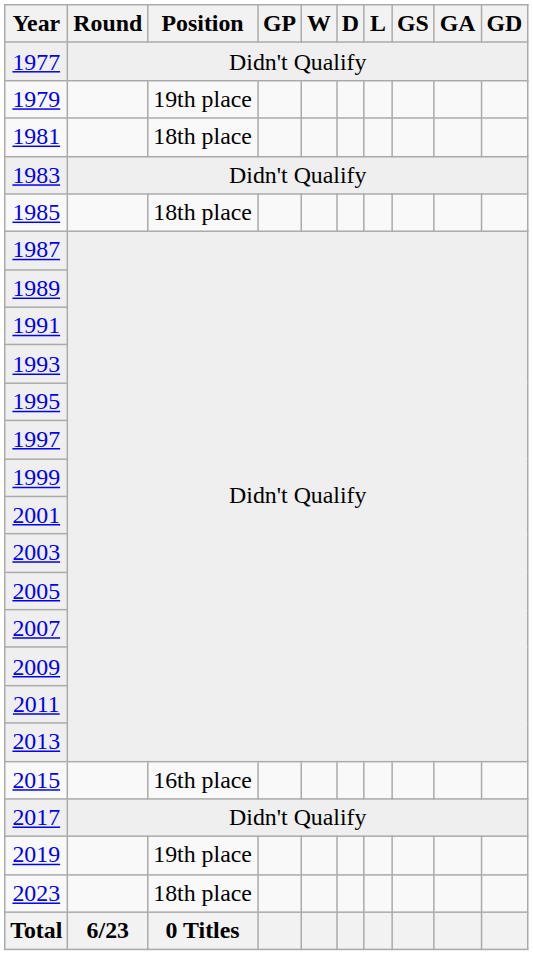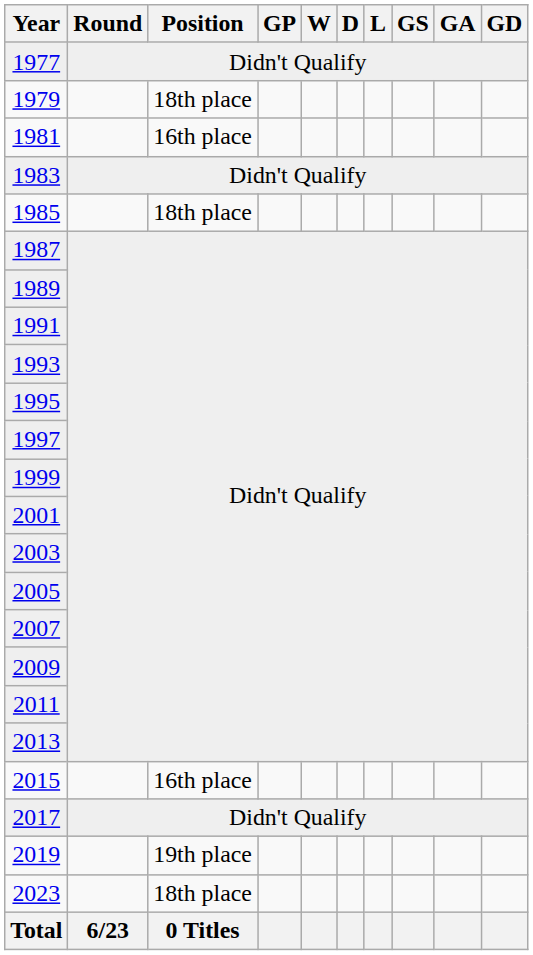 <table class="wikitable" style="text-align: center;">
 <tr>
 <th>Year</th>
 <th>Round</th>
 <th>Position</th>
 <th>GP</th>
 <th>W</th>
 <th>D</th>
 <th>L</th>
 <th>GS</th>
 <th>GA</th>
 <th>GD</th>
 </tr>
 <tr bgcolor=efefef>
 <td><a href='#'>1977</a> </td>
 <td colspan=9 rowspan=1>Didn't Qualify</td>
 </tr>
 <tr bgcolor=>
 <td><a href='#'>1979</a>  </td>
 <td></td>
-<td>19th place</td>
+<td>18th place</td>
 <td></td>
 <td></td>
 <td></td>
 <td></td>
 <td></td>
 <td></td>
 <td></td>
 </tr>
 <tr bgcolor=>
 <td><a href='#'>1981</a> </td>
 <td></td>
-<td>18th place</td>
+<td>16th place</td>
 <td></td>
 <td></td>
 <td></td>
 <td></td>
 <td></td>
 <td></td>
 <td></td>
 </tr>
 <tr bgcolor=efefef>
 <td><a href='#'>1983</a> </td>
 <td colspan=9 rowspan=1>Didn't Qualify</td>
 </tr>
 <tr bgcolor=>
 <td><a href='#'>1985</a> </td>
 <td></td>
 <td>18th place</td>
 <td></td>
 <td></td>
 <td></td>
 <td></td>
 <td></td>
 <td></td>
 <td></td>
 </tr>
 <tr bgcolor=efefef>
 <td><a href='#'>1987</a> </td>
 <td colspan=9 rowspan=14>Didn't Qualify</td>
 </tr>
 <tr bgcolor=efefef>
 <td><a href='#'>1989</a> </td>
 </tr>
 <tr bgcolor=efefef>
 <td><a href='#'>1991</a> </td>
 </tr>
 <tr bgcolor=efefef>
 <td><a href='#'>1993</a> </td>
 </tr>
 <tr bgcolor=efefef>
 <td><a href='#'>1995</a> </td>
 </tr>
 <tr bgcolor=efefef>
 <td><a href='#'>1997</a> </td>
 </tr>
 <tr bgcolor=efefef>
 <td><a href='#'>1999</a> </td>
 </tr>
 <tr bgcolor=efefef>
 <td><a href='#'>2001</a> </td>
 </tr>
 <tr bgcolor=efefef>
 <td><a href='#'>2003</a> </td>
 </tr>
 <tr bgcolor=efefef>
 <td><a href='#'>2005</a> </td>
 </tr>
 <tr bgcolor=efefef>
 <td><a href='#'>2007</a> </td>
 </tr>
 <tr bgcolor=efefef>
 <td><a href='#'>2009</a> </td>
 </tr>
 <tr bgcolor=efefef>
 <td><a href='#'>2011</a> </td>
 </tr>
 <tr bgcolor=efefef>
 <td><a href='#'>2013</a> </td>
 </tr>
 <tr bgcolor=>
 <td><a href='#'>2015</a> </td>
 <td></td>
 <td>16th place</td>
 <td></td>
 <td></td>
 <td></td>
 <td></td>
 <td></td>
 <td></td>
 <td></td>
 </tr>
 <tr bgcolor=efefef>
 <td><a href='#'>2017</a> </td>
 <td colspan=9 rowspan=1>Didn't Qualify</td>
 </tr>
 <tr bgcolor=>
 <td><a href='#'>2019</a> </td>
 <td></td>
 <td>19th place</td>
 <td></td>
 <td></td>
 <td></td>
 <td></td>
 <td></td>
 <td></td>
 <td></td>
 </tr>
 <tr bgcolor=>
 <td><a href='#'>2023</a>  </td>
 <td></td>
 <td>18th place</td>
 <td></td>
 <td></td>
 <td></td>
 <td></td>
 <td></td>
 <td></td>
 <td></td>
 </tr>
 <tr>
 <th>Total</th>
 <th>6/23</th>
 <th>0 Titles</th>
 <th></th>
 <th></th>
 <th></th>
 <th></th>
 <th></th>
 <th></th>
 <th></th>
 </tr>
 </table>
